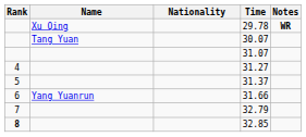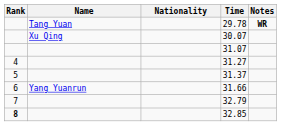 <table class="wikitable sortable" style="text-align:center">
 <tr>
 <th>Rank</th>
 <th style="width:180px">Name</th>
 <th style="width:125px">Nationality</th>
 <th>Time</th>
 <th>Notes</th>
 </tr>
 <tr>
 <td></td>
-<td style="text-align:left;"><a href='#'>Xu Qing</a></td>
+<td style="text-align:left;"><a href='#'>Tang Yuan</a></td>
 <td style="text-align:left;"></td>
 <td>29.78</td>
 <td><strong>WR</strong></td>
 </tr>
 <tr>
 <td></td>
-<td style="text-align:left;"><a href='#'>Tang Yuan</a></td>
+<td style="text-align:left;"><a href='#'>Xu Qing</a></td>
 <td style="text-align:left;"></td>
 <td>30.07</td>
 <td></td>
 </tr>
 <tr>
 <td></td>
 <td style="text-align:left;"></td>
 <td style="text-align:left;"></td>
 <td>31.07</td>
 <td></td>
 </tr>
 <tr>
 <td>4</td>
 <td style="text-align:left;"></td>
 <td style="text-align:left;"></td>
 <td>31.27</td>
 <td></td>
 </tr>
 <tr>
 <td>5</td>
 <td style="text-align:left;"></td>
 <td style="text-align:left;"></td>
 <td>31.37</td>
 <td></td>
 </tr>
 <tr>
 <td>6</td>
 <td style="text-align:left;"><a href='#'>Yang Yuanrun</a></td>
 <td style="text-align:left;"></td>
 <td>31.66</td>
 <td></td>
 </tr>
 <tr>
 <td>7</td>
 <td style="text-align:left;"></td>
 <td style="text-align:left;"></td>
 <td>32.79</td>
 <td></td>
 </tr>
 <tr>
 <td><strong>8</strong></td>
 <td style="text-align:left;"></td>
 <td style="text-align:left;"></td>
 <td>32.85</td>
 <td></td>
 </tr>
 </table>
